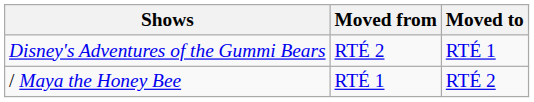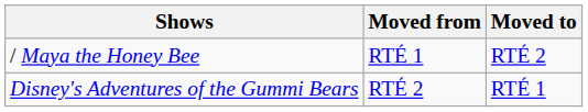 <table class="wikitable">
 <tr>
 <th>Shows</th>
 <th>Moved from</th>
 <th>Moved to</th>
 </tr>
 <tr>
+<td>/ <em><a href='#'>Maya the Honey Bee</a></em></td>
+<td><a href='#'>RTÉ 1</a></td>
+<td><a href='#'>RTÉ 2</a></td>
+</tr>
+<tr>
 <td> <em><a href='#'>Disney's Adventures of the Gummi Bears</a></em></td>
 <td><a href='#'>RTÉ 2</a></td>
 <td><a href='#'>RTÉ 1</a></td>
 </tr>
-<tr>
-<td>/ <em><a href='#'>Maya the Honey Bee</a></em></td>
-<td><a href='#'>RTÉ 1</a></td>
-<td><a href='#'>RTÉ 2</a></td>
-</tr>
 </table>
